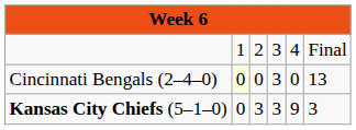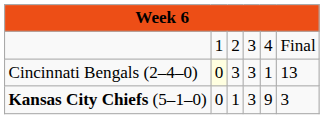 <table class="wikitable">
 <tr>
 <th colspan="60" style="background:#ed4e16;">Week 6</th>
 </tr>
 <tr>
 <td></td>
 <td>1</td>
 <td>2</td>
 <td>3</td>
 <td>4</td>
 <td>Final</td>
 </tr>
 <tr>
 <td>Cincinnati Bengals (2–4–0)</td>
 <td style="background: lightyellow;">0</td>
-<td>0</td>
 <td>3</td>
-<td>0</td>
+<td>3</td>
+<td>1</td>
 <td>13</td>
 </tr>
 <tr>
 <td><strong>Kansas City Chiefs</strong> (5–1–0)</td>
 <td>0</td>
-<td>3</td>
+<td>1</td>
 <td>3</td>
 <td>9</td>
 <td>3</td>
 </tr>
 </table>
